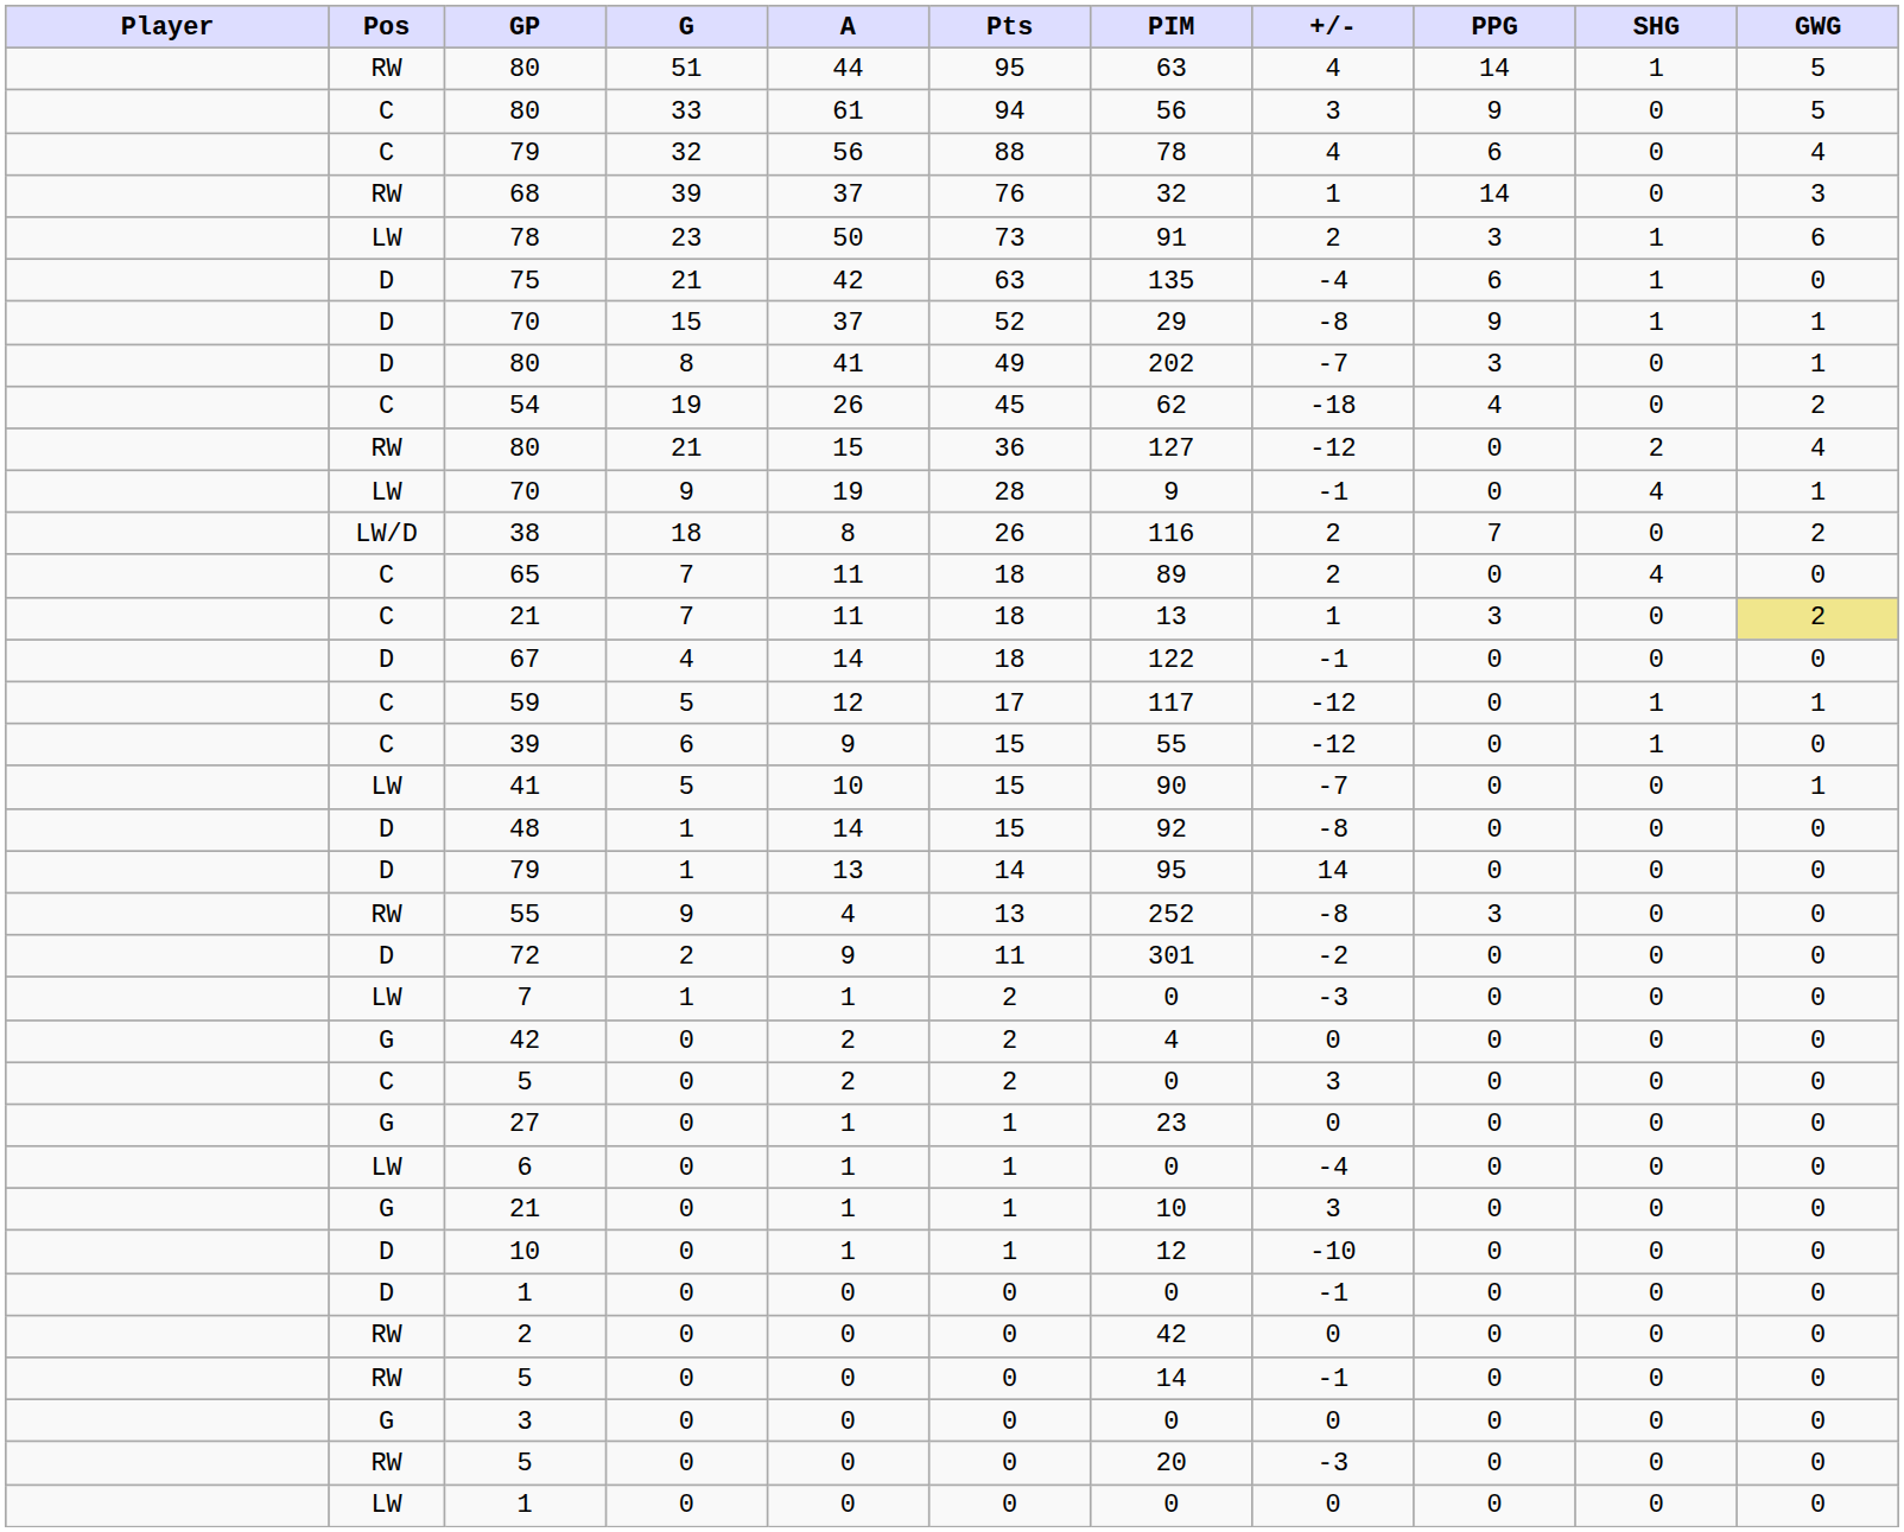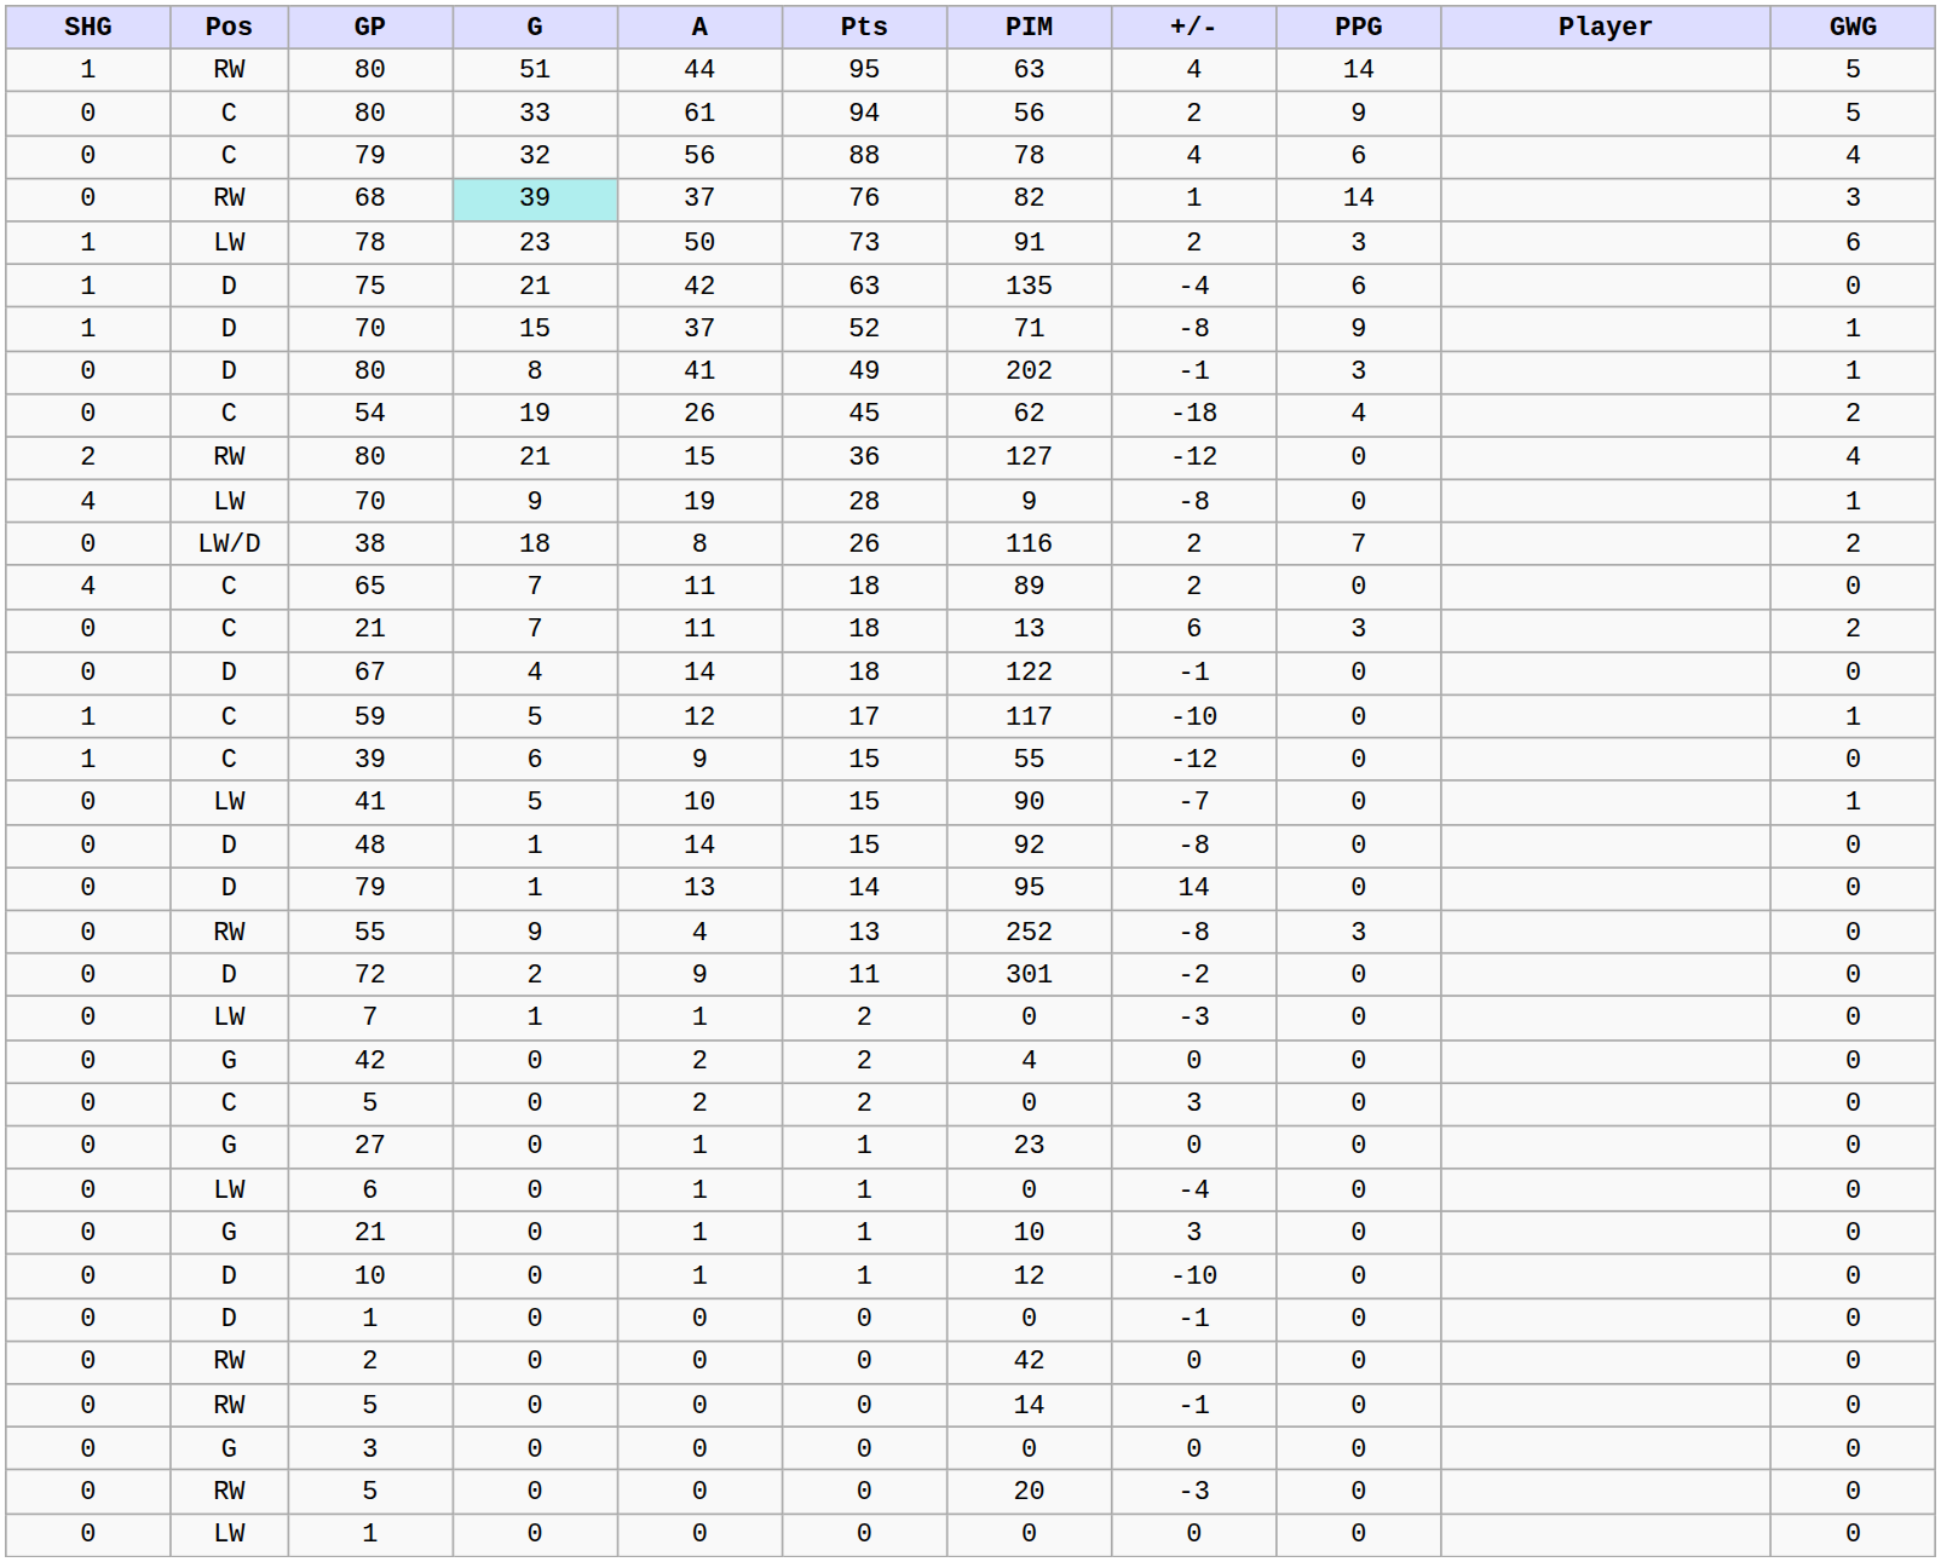 <table style="width:60%;" class="wikitable sortable">
 <tr style="text-align:center;">
-<th style="background:#ddf; width:10%;">Player</th>
+<th style="background:#ddf; width:5%;" title="Short-handed Goals">SHG</th>
 <th style="background:#ddf; width:3%;" title="Position">Pos</th>
 <th style="background:#ddf; width:5%;" title="Games played">GP</th>
 <th style="background:#ddf; width:5%;" title="Goals">G</th>
 <th style="background:#ddf; width:5%;" title="Assists">A</th>
 <th style="background:#ddf; width:5%;" title="Points">Pts</th>
 <th style="background:#ddf; width:5%;" title="Penalties in Minutes">PIM</th>
 <th style="background:#ddf; width:5%;" title="Plus/Minus">+/-</th>
 <th style="background:#ddf; width:5%;" title="Power Play Goals">PPG</th>
-<th style="background:#ddf; width:5%;" title="Short-handed Goals">SHG</th>
+<th style="background:#ddf; width:10%;">Player</th>
 <th style="background:#ddf; width:5%;" title="Game-winning Goals">GWG</th>
 </tr>
 <tr style="text-align:center;">
-<td style="text-align:right;"></td>
+<td>1</td>
 <td>RW</td>
 <td>80</td>
 <td>51</td>
 <td>44</td>
 <td>95</td>
 <td>63</td>
 <td>4</td>
 <td>14</td>
-<td>1</td>
+<td style="text-align:right;"></td>
 <td>5</td>
 </tr>
 <tr style="text-align:center;">
-<td style="text-align:right;"></td>
+<td>0</td>
 <td>C</td>
 <td>80</td>
 <td>33</td>
 <td>61</td>
 <td>94</td>
 <td>56</td>
-<td>3</td>
+<td>2</td>
 <td>9</td>
-<td>0</td>
+<td style="text-align:right;"></td>
 <td>5</td>
 </tr>
 <tr style="text-align:center;">
-<td style="text-align:right;"></td>
+<td>0</td>
 <td>C</td>
 <td>79</td>
 <td>32</td>
 <td>56</td>
 <td>88</td>
 <td>78</td>
 <td>4</td>
 <td>6</td>
-<td>0</td>
+<td style="text-align:right;"></td>
 <td>4</td>
 </tr>
 <tr style="text-align:center;">
-<td style="text-align:right;"></td>
+<td>0</td>
 <td>RW</td>
 <td>68</td>
-<td>39</td>
+<td style="background: paleturquoise;">39</td>
 <td>37</td>
 <td>76</td>
-<td>32</td>
+<td>82</td>
 <td>1</td>
 <td>14</td>
-<td>0</td>
+<td style="text-align:right;"></td>
 <td>3</td>
 </tr>
 <tr style="text-align:center;">
-<td style="text-align:right;"></td>
+<td>1</td>
 <td>LW</td>
 <td>78</td>
 <td>23</td>
 <td>50</td>
 <td>73</td>
 <td>91</td>
 <td>2</td>
 <td>3</td>
-<td>1</td>
+<td style="text-align:right;"></td>
 <td>6</td>
 </tr>
 <tr style="text-align:center;">
-<td style="text-align:right;"></td>
+<td>1</td>
 <td>D</td>
 <td>75</td>
 <td>21</td>
 <td>42</td>
 <td>63</td>
 <td>135</td>
 <td>-4</td>
 <td>6</td>
-<td>1</td>
+<td style="text-align:right;"></td>
 <td>0</td>
 </tr>
 <tr style="text-align:center;">
-<td style="text-align:right;"></td>
+<td>1</td>
 <td>D</td>
 <td>70</td>
 <td>15</td>
 <td>37</td>
 <td>52</td>
-<td>29</td>
+<td>71</td>
 <td>-8</td>
 <td>9</td>
-<td>1</td>
+<td style="text-align:right;"></td>
 <td>1</td>
 </tr>
 <tr style="text-align:center;">
-<td style="text-align:right;"></td>
+<td>0</td>
 <td>D</td>
 <td>80</td>
 <td>8</td>
 <td>41</td>
 <td>49</td>
 <td>202</td>
-<td>-7</td>
+<td>-1</td>
 <td>3</td>
-<td>0</td>
+<td style="text-align:right;"></td>
 <td>1</td>
 </tr>
 <tr style="text-align:center;">
-<td style="text-align:right;"></td>
+<td>0</td>
 <td>C</td>
 <td>54</td>
 <td>19</td>
 <td>26</td>
 <td>45</td>
 <td>62</td>
 <td>-18</td>
 <td>4</td>
-<td>0</td>
+<td style="text-align:right;"></td>
 <td>2</td>
 </tr>
 <tr style="text-align:center;">
-<td style="text-align:right;"></td>
+<td>2</td>
 <td>RW</td>
 <td>80</td>
 <td>21</td>
 <td>15</td>
 <td>36</td>
 <td>127</td>
 <td>-12</td>
 <td>0</td>
-<td>2</td>
+<td style="text-align:right;"></td>
 <td>4</td>
 </tr>
 <tr style="text-align:center;">
-<td style="text-align:right;"></td>
+<td>4</td>
 <td>LW</td>
 <td>70</td>
 <td>9</td>
 <td>19</td>
 <td>28</td>
 <td>9</td>
-<td>-1</td>
+<td>-8</td>
 <td>0</td>
-<td>4</td>
+<td style="text-align:right;"></td>
 <td>1</td>
 </tr>
 <tr style="text-align:center;">
-<td style="text-align:right;"></td>
+<td>0</td>
 <td>LW/D</td>
 <td>38</td>
 <td>18</td>
 <td>8</td>
 <td>26</td>
 <td>116</td>
 <td>2</td>
 <td>7</td>
-<td>0</td>
+<td style="text-align:right;"></td>
 <td>2</td>
 </tr>
 <tr style="text-align:center;">
-<td style="text-align:right;"></td>
+<td>4</td>
 <td>C</td>
 <td>65</td>
 <td>7</td>
 <td>11</td>
 <td>18</td>
 <td>89</td>
 <td>2</td>
 <td>0</td>
-<td>4</td>
+<td style="text-align:right;"></td>
 <td>0</td>
 </tr>
 <tr style="text-align:center;">
-<td style="text-align:right;"></td>
+<td>0</td>
 <td>C</td>
 <td>21</td>
 <td>7</td>
 <td>11</td>
 <td>18</td>
 <td>13</td>
-<td>1</td>
+<td>6</td>
 <td>3</td>
-<td>0</td>
-<td style="background: khaki;">2</td>
+<td style="text-align:right;"></td>
+<td>2</td>
 </tr>
 <tr style="text-align:center;">
-<td style="text-align:right;"></td>
+<td>0</td>
 <td>D</td>
 <td>67</td>
 <td>4</td>
 <td>14</td>
 <td>18</td>
 <td>122</td>
 <td>-1</td>
 <td>0</td>
-<td>0</td>
+<td style="text-align:right;"></td>
 <td>0</td>
 </tr>
 <tr style="text-align:center;">
-<td style="text-align:right;"></td>
+<td>1</td>
 <td>C</td>
 <td>59</td>
 <td>5</td>
 <td>12</td>
 <td>17</td>
 <td>117</td>
-<td>-12</td>
+<td>-10</td>
 <td>0</td>
-<td>1</td>
+<td style="text-align:right;"></td>
 <td>1</td>
 </tr>
 <tr style="text-align:center;">
-<td style="text-align:right;"></td>
+<td>1</td>
 <td>C</td>
 <td>39</td>
 <td>6</td>
 <td>9</td>
 <td>15</td>
 <td>55</td>
 <td>-12</td>
 <td>0</td>
-<td>1</td>
+<td style="text-align:right;"></td>
 <td>0</td>
 </tr>
 <tr style="text-align:center;">
-<td style="text-align:right;"></td>
+<td>0</td>
 <td>LW</td>
 <td>41</td>
 <td>5</td>
 <td>10</td>
 <td>15</td>
 <td>90</td>
 <td>-7</td>
 <td>0</td>
-<td>0</td>
+<td style="text-align:right;"></td>
 <td>1</td>
 </tr>
 <tr style="text-align:center;">
-<td style="text-align:right;"></td>
+<td>0</td>
 <td>D</td>
 <td>48</td>
 <td>1</td>
 <td>14</td>
 <td>15</td>
 <td>92</td>
 <td>-8</td>
 <td>0</td>
-<td>0</td>
+<td style="text-align:right;"></td>
 <td>0</td>
 </tr>
 <tr style="text-align:center;">
-<td style="text-align:right;"></td>
+<td>0</td>
 <td>D</td>
 <td>79</td>
 <td>1</td>
 <td>13</td>
 <td>14</td>
 <td>95</td>
 <td>14</td>
 <td>0</td>
-<td>0</td>
+<td style="text-align:right;"></td>
 <td>0</td>
 </tr>
 <tr style="text-align:center;">
-<td style="text-align:right;"></td>
+<td>0</td>
 <td>RW</td>
 <td>55</td>
 <td>9</td>
 <td>4</td>
 <td>13</td>
 <td>252</td>
 <td>-8</td>
 <td>3</td>
-<td>0</td>
+<td style="text-align:right;"></td>
 <td>0</td>
 </tr>
 <tr style="text-align:center;">
-<td style="text-align:right;"></td>
+<td>0</td>
 <td>D</td>
 <td>72</td>
 <td>2</td>
 <td>9</td>
 <td>11</td>
 <td>301</td>
 <td>-2</td>
 <td>0</td>
-<td>0</td>
+<td style="text-align:right;"></td>
 <td>0</td>
 </tr>
 <tr style="text-align:center;">
-<td style="text-align:right;"></td>
+<td>0</td>
 <td>LW</td>
 <td>7</td>
 <td>1</td>
 <td>1</td>
 <td>2</td>
 <td>0</td>
 <td>-3</td>
 <td>0</td>
-<td>0</td>
+<td style="text-align:right;"></td>
 <td>0</td>
 </tr>
 <tr style="text-align:center;">
-<td style="text-align:right;"></td>
+<td>0</td>
 <td>G</td>
 <td>42</td>
 <td>0</td>
 <td>2</td>
 <td>2</td>
 <td>4</td>
 <td>0</td>
 <td>0</td>
-<td>0</td>
+<td style="text-align:right;"></td>
 <td>0</td>
 </tr>
 <tr style="text-align:center;">
-<td style="text-align:right;"></td>
+<td>0</td>
 <td>C</td>
 <td>5</td>
 <td>0</td>
 <td>2</td>
 <td>2</td>
 <td>0</td>
 <td>3</td>
 <td>0</td>
-<td>0</td>
+<td style="text-align:right;"></td>
 <td>0</td>
 </tr>
 <tr style="text-align:center;">
-<td style="text-align:right;"></td>
+<td>0</td>
 <td>G</td>
 <td>27</td>
 <td>0</td>
 <td>1</td>
 <td>1</td>
 <td>23</td>
 <td>0</td>
 <td>0</td>
-<td>0</td>
+<td style="text-align:right;"></td>
 <td>0</td>
 </tr>
 <tr style="text-align:center;">
-<td style="text-align:right;"></td>
+<td>0</td>
 <td>LW</td>
 <td>6</td>
 <td>0</td>
 <td>1</td>
 <td>1</td>
 <td>0</td>
 <td>-4</td>
 <td>0</td>
-<td>0</td>
+<td style="text-align:right;"></td>
 <td>0</td>
 </tr>
 <tr style="text-align:center;">
-<td style="text-align:right;"></td>
+<td>0</td>
 <td>G</td>
 <td>21</td>
 <td>0</td>
 <td>1</td>
 <td>1</td>
 <td>10</td>
 <td>3</td>
 <td>0</td>
-<td>0</td>
+<td style="text-align:right;"></td>
 <td>0</td>
 </tr>
 <tr style="text-align:center;">
-<td style="text-align:right;"></td>
+<td>0</td>
 <td>D</td>
 <td>10</td>
 <td>0</td>
 <td>1</td>
 <td>1</td>
 <td>12</td>
 <td>-10</td>
 <td>0</td>
-<td>0</td>
+<td style="text-align:right;"></td>
 <td>0</td>
 </tr>
 <tr style="text-align:center;">
-<td style="text-align:right;"></td>
+<td>0</td>
 <td>D</td>
 <td>1</td>
 <td>0</td>
 <td>0</td>
 <td>0</td>
 <td>0</td>
 <td>-1</td>
 <td>0</td>
-<td>0</td>
+<td style="text-align:right;"></td>
 <td>0</td>
 </tr>
 <tr style="text-align:center;">
-<td style="text-align:right;"></td>
+<td>0</td>
 <td>RW</td>
 <td>2</td>
 <td>0</td>
 <td>0</td>
 <td>0</td>
 <td>42</td>
 <td>0</td>
 <td>0</td>
-<td>0</td>
+<td style="text-align:right;"></td>
 <td>0</td>
 </tr>
 <tr style="text-align:center;">
-<td style="text-align:right;"></td>
+<td>0</td>
 <td>RW</td>
 <td>5</td>
 <td>0</td>
 <td>0</td>
 <td>0</td>
 <td>14</td>
 <td>-1</td>
 <td>0</td>
-<td>0</td>
+<td style="text-align:right;"></td>
 <td>0</td>
 </tr>
 <tr style="text-align:center;">
-<td style="text-align:right;"></td>
+<td>0</td>
 <td>G</td>
 <td>3</td>
 <td>0</td>
 <td>0</td>
 <td>0</td>
 <td>0</td>
 <td>0</td>
 <td>0</td>
-<td>0</td>
+<td style="text-align:right;"></td>
 <td>0</td>
 </tr>
 <tr style="text-align:center;">
-<td style="text-align:right;"></td>
+<td>0</td>
 <td>RW</td>
 <td>5</td>
 <td>0</td>
 <td>0</td>
 <td>0</td>
 <td>20</td>
 <td>-3</td>
 <td>0</td>
-<td>0</td>
+<td style="text-align:right;"></td>
 <td>0</td>
 </tr>
 <tr style="text-align:center;">
-<td style="text-align:right;"></td>
+<td>0</td>
 <td>LW</td>
 <td>1</td>
 <td>0</td>
 <td>0</td>
 <td>0</td>
 <td>0</td>
 <td>0</td>
 <td>0</td>
-<td>0</td>
+<td style="text-align:right;"></td>
 <td>0</td>
 </tr>
 </table>
